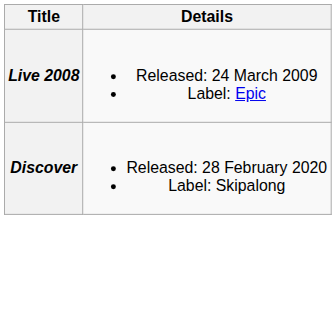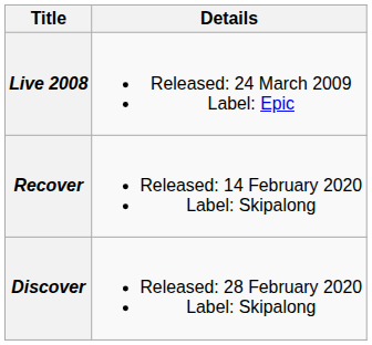 <table class="wikitable plainrowheaders" style="text-align:center;">
 <tr>
 <th scope="col">Title</th>
 <th scope="col">Details</th>
 </tr>
 <tr>
 <th scope="row"><em>Live 2008</em></th>
 <td><br><ul><li>Released: 24 March 2009</li><li>Label: <a href='#'>Epic</a></li></ul></td>
 </tr>
 <tr>
+<th scope="row"><em>Recover</em></th>
+<td><br><ul><li>Released: 14 February 2020</li><li>Label: Skipalong</li></ul></td>
+</tr>
+<tr>
 <th scope="row"><em>Discover</em></th>
 <td><br><ul><li>Released: 28 February 2020</li><li>Label: Skipalong</li></ul></td>
 </tr>
 </table>
